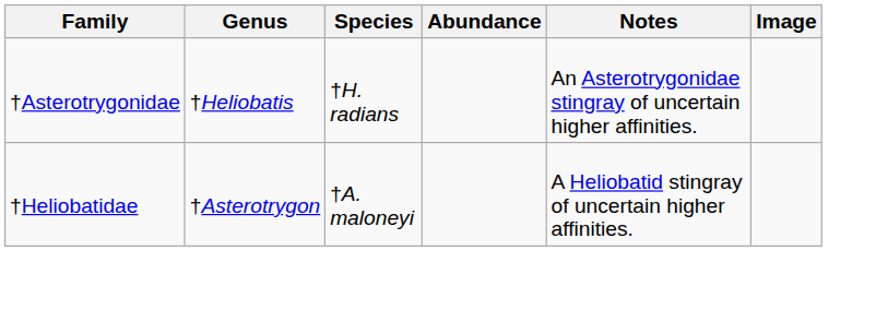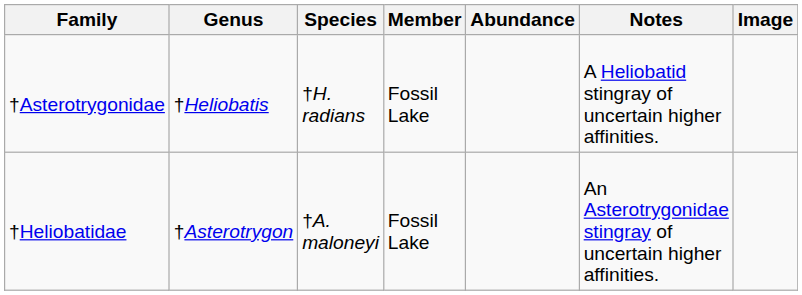 <table class="wikitable" style="margin:auto;width:100%;">
 <tr>
 <th>Family</th>
 <th>Genus</th>
 <th>Species</th>
+<th>Member</th>
 <th>Abundance</th>
 <th>Notes</th>
 <th>Image</th>
 </tr>
 <tr>
 <td><br>†<a href='#'>Asterotrygonidae</a></td>
 <td><br>†<em><a href='#'>Heliobatis</a></em></td>
 <td><br>†<em>H. radians</em> </td>
+<td><br>Fossil Lake</td>
 <td></td>
-<td><br>An <a href='#'>Asterotrygonidae</a> <a href='#'>stingray</a> of uncertain higher affinities.</td>
+<td><br>A <a href='#'>Heliobatid</a> stingray of uncertain higher affinities.<br></td>
 <td></td>
 </tr>
 <tr>
 <td><br>†<a href='#'>Heliobatidae</a></td>
 <td><br>†<em><a href='#'>Asterotrygon</a></em></td>
 <td><br>†<em>A. maloneyi</em> </td>
+<td><br>Fossil Lake</td>
 <td></td>
-<td><br>A <a href='#'>Heliobatid</a> stingray of uncertain higher affinities.<br></td>
+<td><br>An <a href='#'>Asterotrygonidae</a> <a href='#'>stingray</a> of uncertain higher affinities.</td>
 <td><br></td>
 </tr>
 </table>
